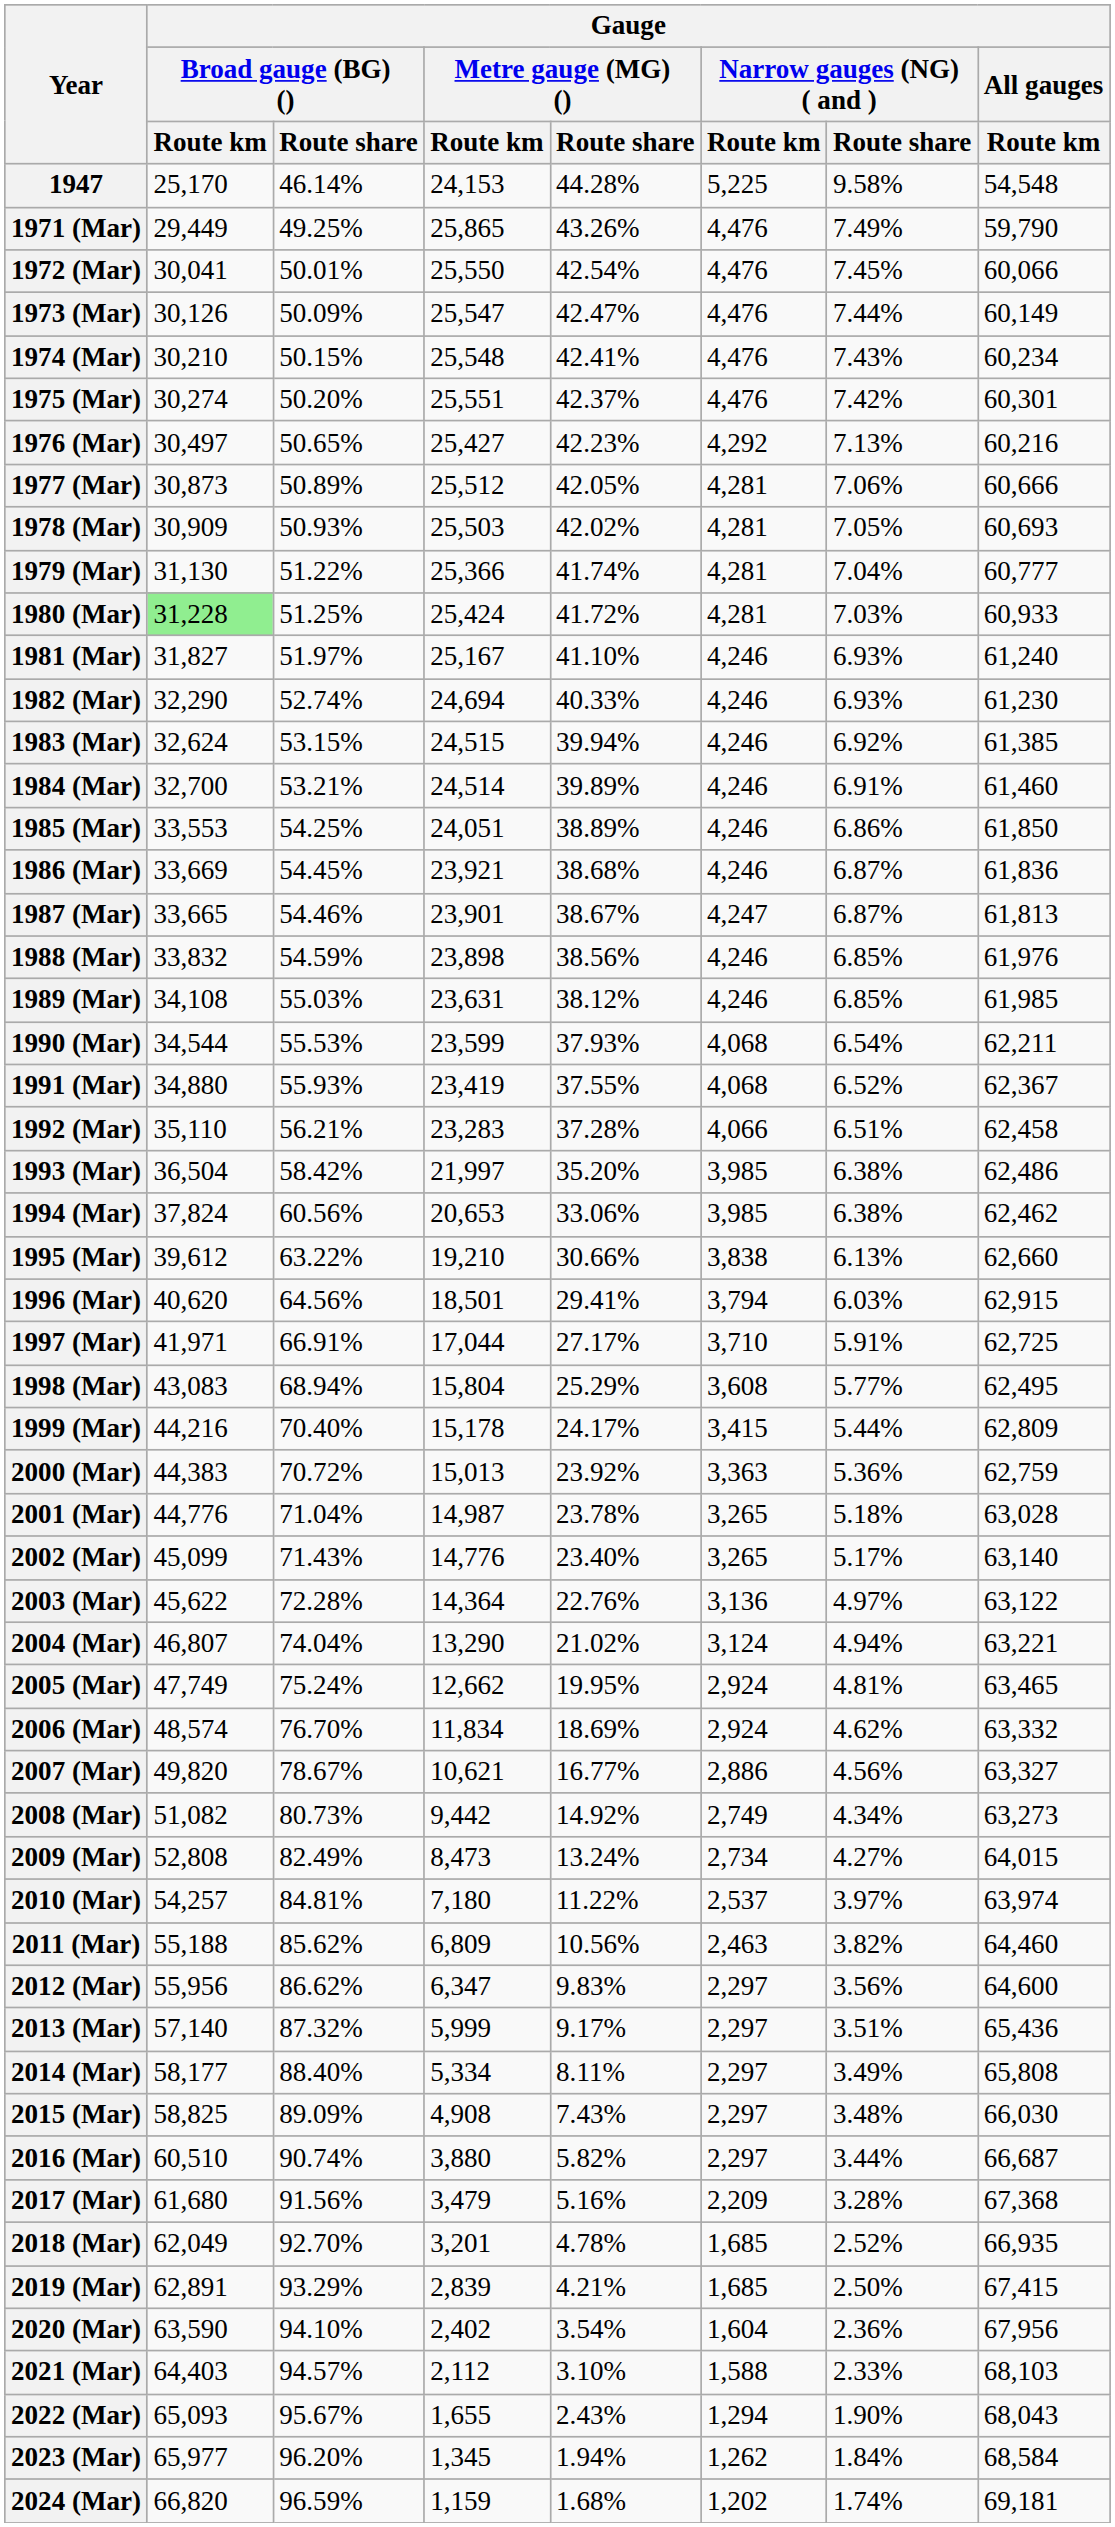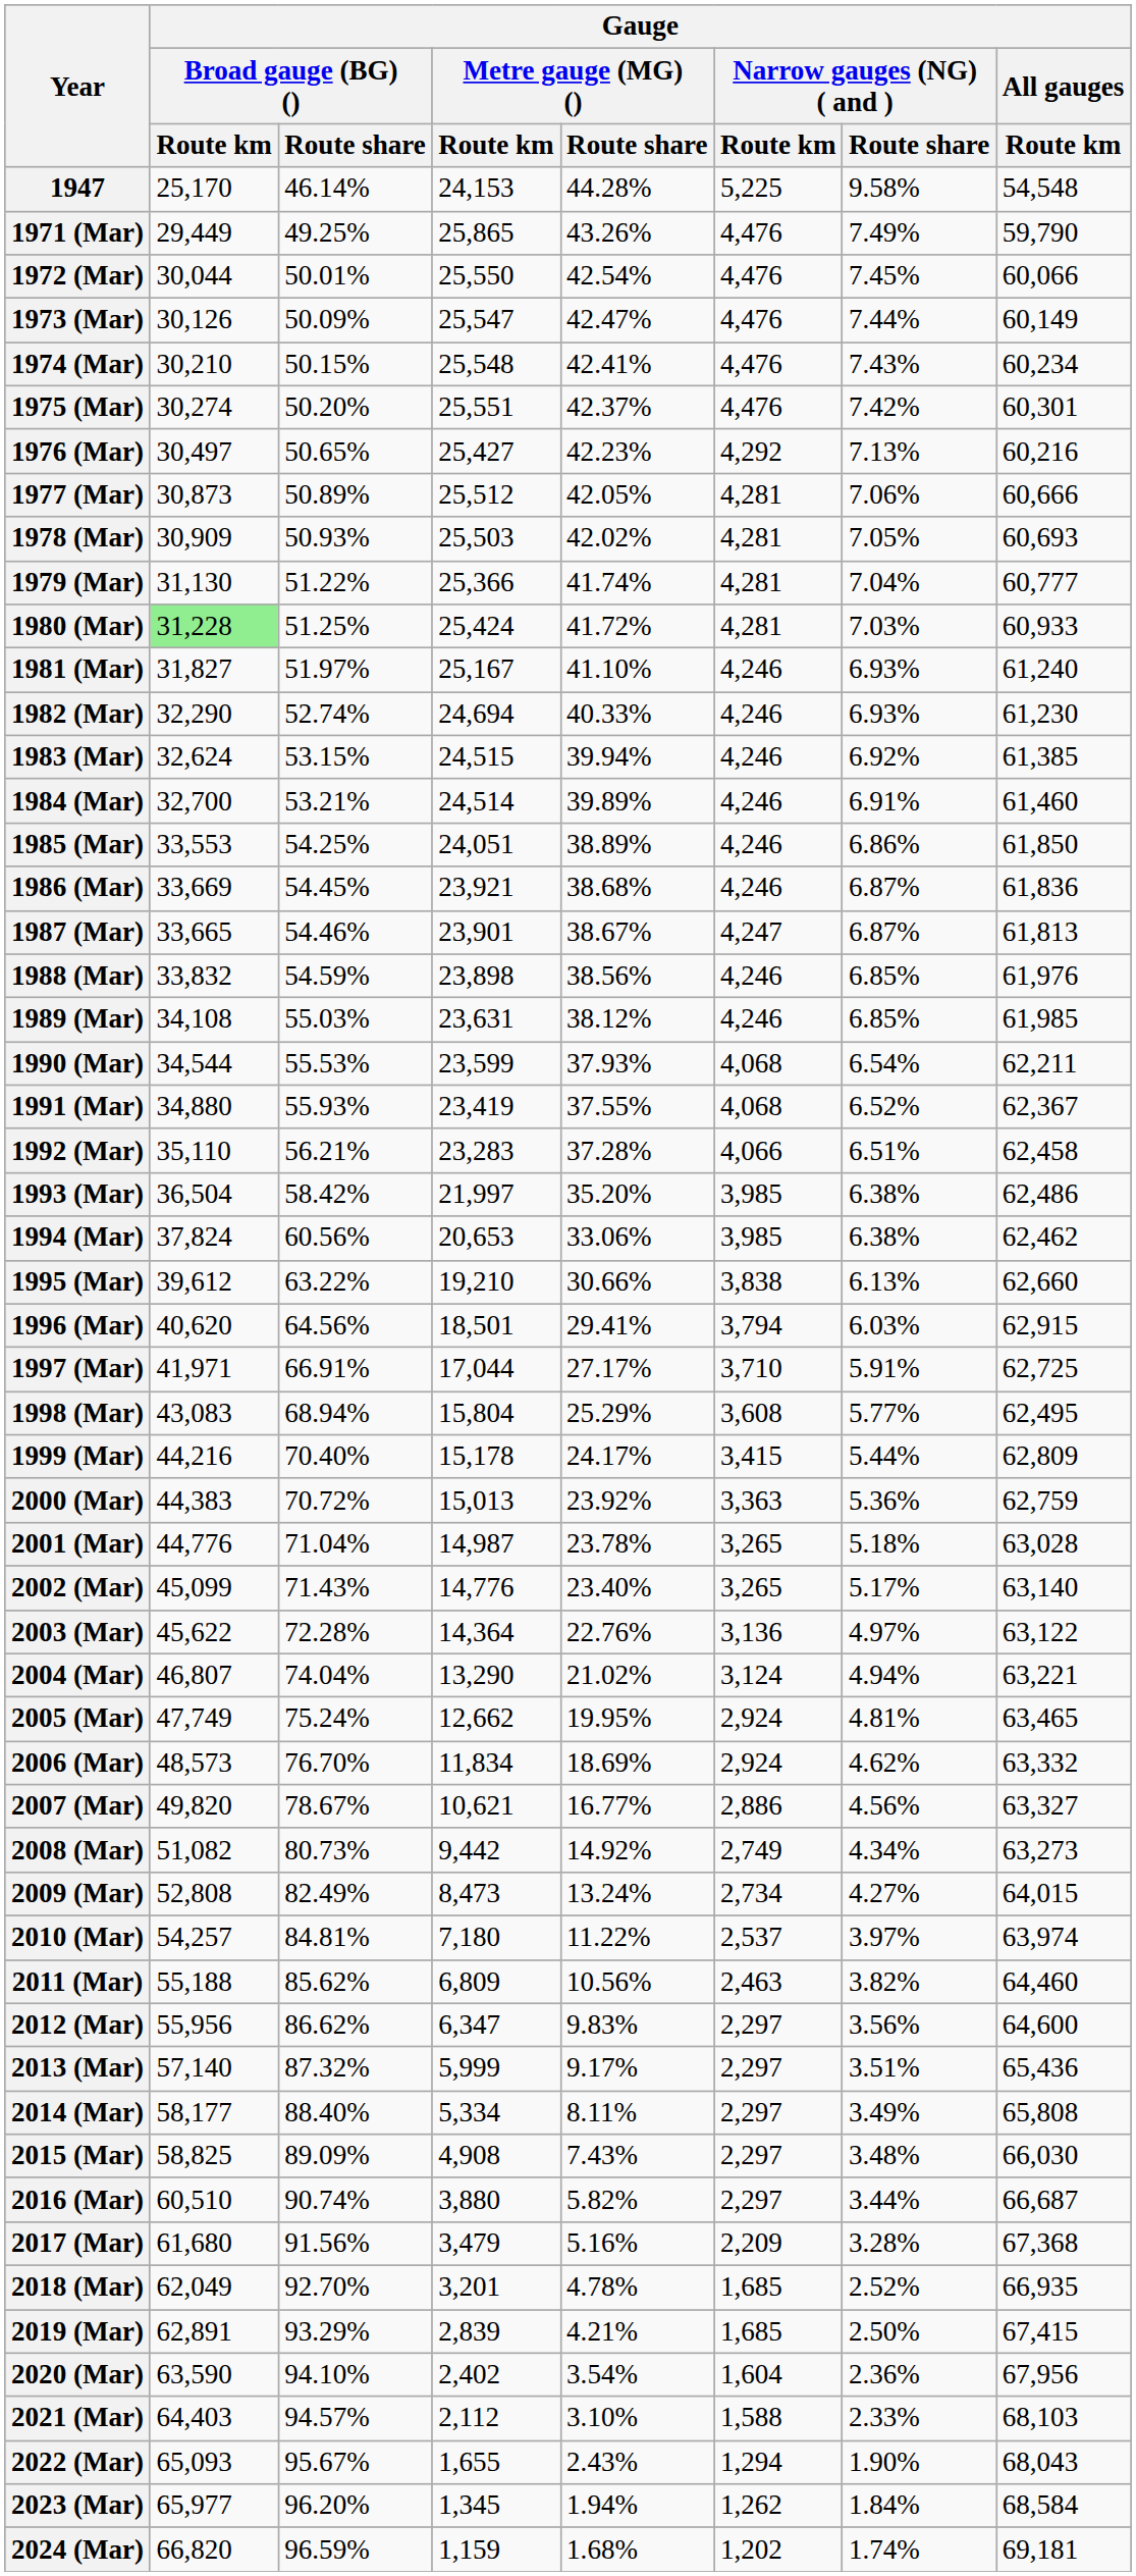 <table class="wikitable">
 <tr>
 <th rowspan="3">Year</th>
 <th colspan="7">Gauge</th>
 </tr>
 <tr>
 <th colspan="2"><a href='#'>Broad gauge</a> (BG)<br>()</th>
 <th colspan="2"><a href='#'>Metre gauge</a> (MG)<br>()</th>
 <th colspan="2"><a href='#'>Narrow gauges</a> (NG)<br>( and )</th>
 <th>All gauges</th>
 </tr>
 <tr>
 <th>Route km</th>
 <th>Route share</th>
 <th>Route km</th>
 <th>Route share</th>
 <th>Route km</th>
 <th>Route share</th>
 <th>Route km</th>
 </tr>
 <tr>
 <th>1947</th>
 <td>25,170</td>
 <td>46.14%</td>
 <td>24,153</td>
 <td>44.28%</td>
 <td>5,225</td>
 <td>9.58%</td>
 <td>54,548</td>
 </tr>
 <tr>
 <th>1971 (Mar)</th>
 <td>29,449</td>
 <td>49.25%</td>
 <td>25,865</td>
 <td>43.26%</td>
 <td>4,476</td>
 <td>7.49%</td>
 <td>59,790</td>
 </tr>
 <tr>
 <th>1972 (Mar)</th>
-<td>30,041</td>
+<td>30,044</td>
 <td>50.01%</td>
 <td>25,550</td>
 <td>42.54%</td>
 <td>4,476</td>
 <td>7.45%</td>
 <td>60,066</td>
 </tr>
 <tr>
 <th>1973 (Mar)</th>
 <td>30,126</td>
 <td>50.09%</td>
 <td>25,547</td>
 <td>42.47%</td>
 <td>4,476</td>
 <td>7.44%</td>
 <td>60,149</td>
 </tr>
 <tr>
 <th>1974 (Mar)</th>
 <td>30,210</td>
 <td>50.15%</td>
 <td>25,548</td>
 <td>42.41%</td>
 <td>4,476</td>
 <td>7.43%</td>
 <td>60,234</td>
 </tr>
 <tr>
 <th>1975 (Mar)</th>
 <td>30,274</td>
 <td>50.20%</td>
 <td>25,551</td>
 <td>42.37%</td>
 <td>4,476</td>
 <td>7.42%</td>
 <td>60,301</td>
 </tr>
 <tr>
 <th>1976 (Mar)</th>
 <td>30,497</td>
 <td>50.65%</td>
 <td>25,427</td>
 <td>42.23%</td>
 <td>4,292</td>
 <td>7.13%</td>
 <td>60,216</td>
 </tr>
 <tr>
 <th>1977 (Mar)</th>
 <td>30,873</td>
 <td>50.89%</td>
 <td>25,512</td>
 <td>42.05%</td>
 <td>4,281</td>
 <td>7.06%</td>
 <td>60,666</td>
 </tr>
 <tr>
 <th>1978 (Mar)</th>
 <td>30,909</td>
 <td>50.93%</td>
 <td>25,503</td>
 <td>42.02%</td>
 <td>4,281</td>
 <td>7.05%</td>
 <td>60,693</td>
 </tr>
 <tr>
 <th>1979 (Mar)</th>
 <td>31,130</td>
 <td>51.22%</td>
 <td>25,366</td>
 <td>41.74%</td>
 <td>4,281</td>
 <td>7.04%</td>
 <td>60,777</td>
 </tr>
 <tr>
 <th>1980 (Mar)</th>
 <td style="background: lightgreen;">31,228</td>
 <td>51.25%</td>
 <td>25,424</td>
 <td>41.72%</td>
 <td>4,281</td>
 <td>7.03%</td>
 <td>60,933</td>
 </tr>
 <tr>
 <th>1981 (Mar)</th>
 <td>31,827</td>
 <td>51.97%</td>
 <td>25,167</td>
 <td>41.10%</td>
 <td>4,246</td>
 <td>6.93%</td>
 <td>61,240</td>
 </tr>
 <tr>
 <th>1982 (Mar)</th>
 <td>32,290</td>
 <td>52.74%</td>
 <td>24,694</td>
 <td>40.33%</td>
 <td>4,246</td>
 <td>6.93%</td>
 <td>61,230</td>
 </tr>
 <tr>
 <th>1983 (Mar)</th>
 <td>32,624</td>
 <td>53.15%</td>
 <td>24,515</td>
 <td>39.94%</td>
 <td>4,246</td>
 <td>6.92%</td>
 <td>61,385</td>
 </tr>
 <tr>
 <th>1984 (Mar)</th>
 <td>32,700</td>
 <td>53.21%</td>
 <td>24,514</td>
 <td>39.89%</td>
 <td>4,246</td>
 <td>6.91%</td>
 <td>61,460</td>
 </tr>
 <tr>
 <th>1985 (Mar)</th>
 <td>33,553</td>
 <td>54.25%</td>
 <td>24,051</td>
 <td>38.89%</td>
 <td>4,246</td>
 <td>6.86%</td>
 <td>61,850</td>
 </tr>
 <tr>
 <th>1986 (Mar)</th>
 <td>33,669</td>
 <td>54.45%</td>
 <td>23,921</td>
 <td>38.68%</td>
 <td>4,246</td>
 <td>6.87%</td>
 <td>61,836</td>
 </tr>
 <tr>
 <th>1987 (Mar)</th>
 <td>33,665</td>
 <td>54.46%</td>
 <td>23,901</td>
 <td>38.67%</td>
 <td>4,247</td>
 <td>6.87%</td>
 <td>61,813</td>
 </tr>
 <tr>
 <th>1988 (Mar)</th>
 <td>33,832</td>
 <td>54.59%</td>
 <td>23,898</td>
 <td>38.56%</td>
 <td>4,246</td>
 <td>6.85%</td>
 <td>61,976</td>
 </tr>
 <tr>
 <th>1989 (Mar)</th>
 <td>34,108</td>
 <td>55.03%</td>
 <td>23,631</td>
 <td>38.12%</td>
 <td>4,246</td>
 <td>6.85%</td>
 <td>61,985</td>
 </tr>
 <tr>
 <th>1990 (Mar)</th>
 <td>34,544</td>
 <td>55.53%</td>
 <td>23,599</td>
 <td>37.93%</td>
 <td>4,068</td>
 <td>6.54%</td>
 <td>62,211</td>
 </tr>
 <tr>
 <th>1991 (Mar)</th>
 <td>34,880</td>
 <td>55.93%</td>
 <td>23,419</td>
 <td>37.55%</td>
 <td>4,068</td>
 <td>6.52%</td>
 <td>62,367</td>
 </tr>
 <tr>
 <th>1992 (Mar)</th>
 <td>35,110</td>
 <td>56.21%</td>
 <td>23,283</td>
 <td>37.28%</td>
 <td>4,066</td>
 <td>6.51%</td>
 <td>62,458</td>
 </tr>
 <tr>
 <th>1993 (Mar)</th>
 <td>36,504</td>
 <td>58.42%</td>
 <td>21,997</td>
 <td>35.20%</td>
 <td>3,985</td>
 <td>6.38%</td>
 <td>62,486</td>
 </tr>
 <tr>
 <th>1994 (Mar)</th>
 <td>37,824</td>
 <td>60.56%</td>
 <td>20,653</td>
 <td>33.06%</td>
 <td>3,985</td>
 <td>6.38%</td>
 <td>62,462</td>
 </tr>
 <tr>
 <th>1995 (Mar)</th>
 <td>39,612</td>
 <td>63.22%</td>
 <td>19,210</td>
 <td>30.66%</td>
 <td>3,838</td>
 <td>6.13%</td>
 <td>62,660</td>
 </tr>
 <tr>
 <th>1996 (Mar)</th>
 <td>40,620</td>
 <td>64.56%</td>
 <td>18,501</td>
 <td>29.41%</td>
 <td>3,794</td>
 <td>6.03%</td>
 <td>62,915</td>
 </tr>
 <tr>
 <th>1997 (Mar)</th>
 <td>41,971</td>
 <td>66.91%</td>
 <td>17,044</td>
 <td>27.17%</td>
 <td>3,710</td>
 <td>5.91%</td>
 <td>62,725</td>
 </tr>
 <tr>
 <th>1998 (Mar)</th>
 <td>43,083</td>
 <td>68.94%</td>
 <td>15,804</td>
 <td>25.29%</td>
 <td>3,608</td>
 <td>5.77%</td>
 <td>62,495</td>
 </tr>
 <tr>
 <th>1999 (Mar)</th>
 <td>44,216</td>
 <td>70.40%</td>
 <td>15,178</td>
 <td>24.17%</td>
 <td>3,415</td>
 <td>5.44%</td>
 <td>62,809</td>
 </tr>
 <tr>
 <th>2000 (Mar)</th>
 <td>44,383</td>
 <td>70.72%</td>
 <td>15,013</td>
 <td>23.92%</td>
 <td>3,363</td>
 <td>5.36%</td>
 <td>62,759</td>
 </tr>
 <tr>
 <th>2001 (Mar)</th>
 <td>44,776</td>
 <td>71.04%</td>
 <td>14,987</td>
 <td>23.78%</td>
 <td>3,265</td>
 <td>5.18%</td>
 <td>63,028</td>
 </tr>
 <tr>
 <th>2002 (Mar)</th>
 <td>45,099</td>
 <td>71.43%</td>
 <td>14,776</td>
 <td>23.40%</td>
 <td>3,265</td>
 <td>5.17%</td>
 <td>63,140</td>
 </tr>
 <tr>
 <th>2003 (Mar)</th>
 <td>45,622</td>
 <td>72.28%</td>
 <td>14,364</td>
 <td>22.76%</td>
 <td>3,136</td>
 <td>4.97%</td>
 <td>63,122</td>
 </tr>
 <tr>
 <th>2004 (Mar)</th>
 <td>46,807</td>
 <td>74.04%</td>
 <td>13,290</td>
 <td>21.02%</td>
 <td>3,124</td>
 <td>4.94%</td>
 <td>63,221</td>
 </tr>
 <tr>
 <th>2005 (Mar)</th>
 <td>47,749</td>
 <td>75.24%</td>
 <td>12,662</td>
 <td>19.95%</td>
 <td>2,924</td>
 <td>4.81%</td>
 <td>63,465</td>
 </tr>
 <tr>
 <th>2006 (Mar)</th>
-<td>48,574</td>
+<td>48,573</td>
 <td>76.70%</td>
 <td>11,834</td>
 <td>18.69%</td>
 <td>2,924</td>
 <td>4.62%</td>
 <td>63,332</td>
 </tr>
 <tr>
 <th>2007 (Mar)</th>
 <td>49,820</td>
 <td>78.67%</td>
 <td>10,621</td>
 <td>16.77%</td>
 <td>2,886</td>
 <td>4.56%</td>
 <td>63,327</td>
 </tr>
 <tr>
 <th>2008 (Mar)</th>
 <td>51,082</td>
 <td>80.73%</td>
 <td>9,442</td>
 <td>14.92%</td>
 <td>2,749</td>
 <td>4.34%</td>
 <td>63,273</td>
 </tr>
 <tr>
 <th>2009 (Mar)</th>
 <td>52,808</td>
 <td>82.49%</td>
 <td>8,473</td>
 <td>13.24%</td>
 <td>2,734</td>
 <td>4.27%</td>
 <td>64,015</td>
 </tr>
 <tr>
 <th>2010 (Mar)</th>
 <td>54,257</td>
 <td>84.81%</td>
 <td>7,180</td>
 <td>11.22%</td>
 <td>2,537</td>
 <td>3.97%</td>
 <td>63,974</td>
 </tr>
 <tr>
 <th>2011 (Mar)</th>
 <td>55,188</td>
 <td>85.62%</td>
 <td>6,809</td>
 <td>10.56%</td>
 <td>2,463</td>
 <td>3.82%</td>
 <td>64,460</td>
 </tr>
 <tr>
 <th>2012 (Mar)</th>
 <td>55,956</td>
 <td>86.62%</td>
 <td>6,347</td>
 <td>9.83%</td>
 <td>2,297</td>
 <td>3.56%</td>
 <td>64,600</td>
 </tr>
 <tr>
 <th>2013 (Mar)</th>
 <td>57,140</td>
 <td>87.32%</td>
 <td>5,999</td>
 <td>9.17%</td>
 <td>2,297</td>
 <td>3.51%</td>
 <td>65,436</td>
 </tr>
 <tr>
 <th>2014 (Mar)</th>
 <td>58,177</td>
 <td>88.40%</td>
 <td>5,334</td>
 <td>8.11%</td>
 <td>2,297</td>
 <td>3.49%</td>
 <td>65,808</td>
 </tr>
 <tr>
 <th>2015 (Mar)</th>
 <td>58,825</td>
 <td>89.09%</td>
 <td>4,908</td>
 <td>7.43%</td>
 <td>2,297</td>
 <td>3.48%</td>
 <td>66,030</td>
 </tr>
 <tr>
 <th>2016 (Mar)</th>
 <td>60,510</td>
 <td>90.74%</td>
 <td>3,880</td>
 <td>5.82%</td>
 <td>2,297</td>
 <td>3.44%</td>
 <td>66,687</td>
 </tr>
 <tr>
 <th>2017 (Mar)</th>
 <td>61,680</td>
 <td>91.56%</td>
 <td>3,479</td>
 <td>5.16%</td>
 <td>2,209</td>
 <td>3.28%</td>
 <td>67,368</td>
 </tr>
 <tr>
 <th>2018 (Mar)</th>
 <td>62,049</td>
 <td>92.70%</td>
 <td>3,201</td>
 <td>4.78%</td>
 <td>1,685</td>
 <td>2.52%</td>
 <td>66,935</td>
 </tr>
 <tr>
 <th>2019 (Mar)</th>
 <td>62,891</td>
 <td>93.29%</td>
 <td>2,839</td>
 <td>4.21%</td>
 <td>1,685</td>
 <td>2.50%</td>
 <td>67,415</td>
 </tr>
 <tr>
 <th>2020 (Mar)</th>
 <td>63,590</td>
 <td>94.10%</td>
 <td>2,402</td>
 <td>3.54%</td>
 <td>1,604</td>
 <td>2.36%</td>
 <td>67,956</td>
 </tr>
 <tr>
 <th>2021 (Mar)</th>
 <td>64,403</td>
 <td>94.57%</td>
 <td>2,112</td>
 <td>3.10%</td>
 <td>1,588</td>
 <td>2.33%</td>
 <td>68,103</td>
 </tr>
 <tr>
 <th>2022 (Mar)</th>
 <td>65,093</td>
 <td>95.67%</td>
 <td>1,655</td>
 <td>2.43%</td>
 <td>1,294</td>
 <td>1.90%</td>
 <td>68,043</td>
 </tr>
 <tr>
 <th>2023 (Mar)</th>
 <td>65,977</td>
 <td>96.20%</td>
 <td>1,345</td>
 <td>1.94%</td>
 <td>1,262</td>
 <td>1.84%</td>
 <td>68,584</td>
 </tr>
 <tr>
 <th>2024 (Mar)</th>
 <td>66,820</td>
 <td>96.59%</td>
 <td>1,159</td>
 <td>1.68%</td>
 <td>1,202</td>
 <td>1.74%</td>
 <td>69,181</td>
 </tr>
 </table>
